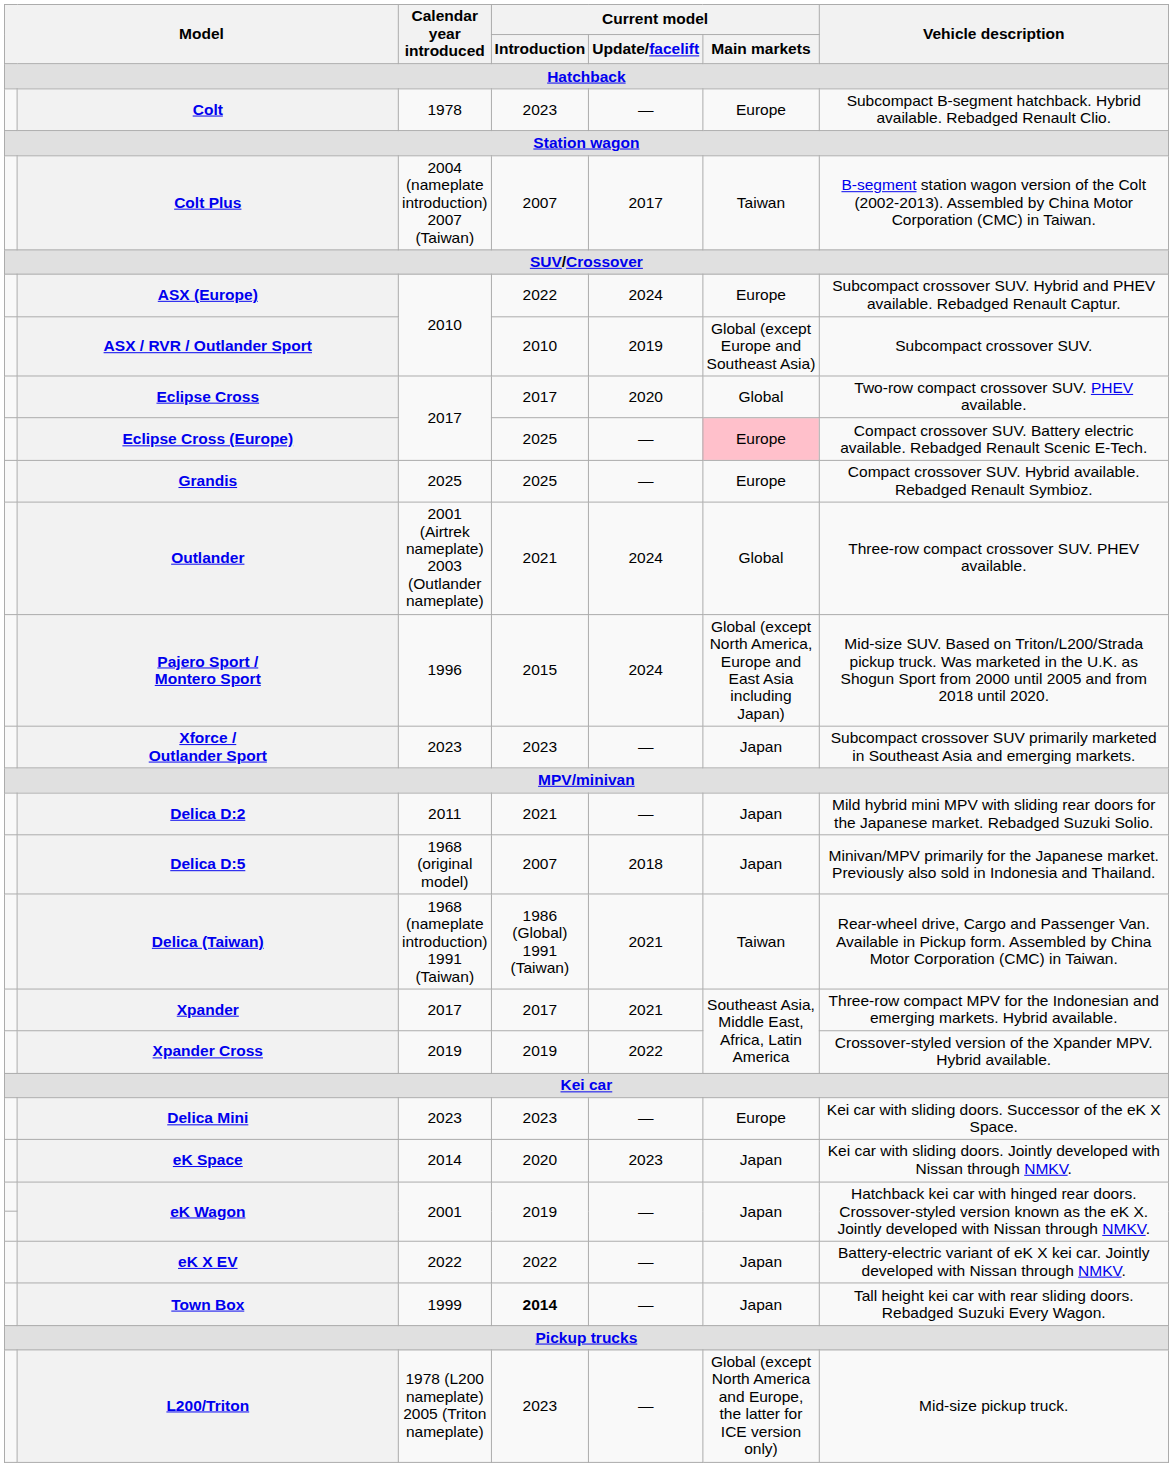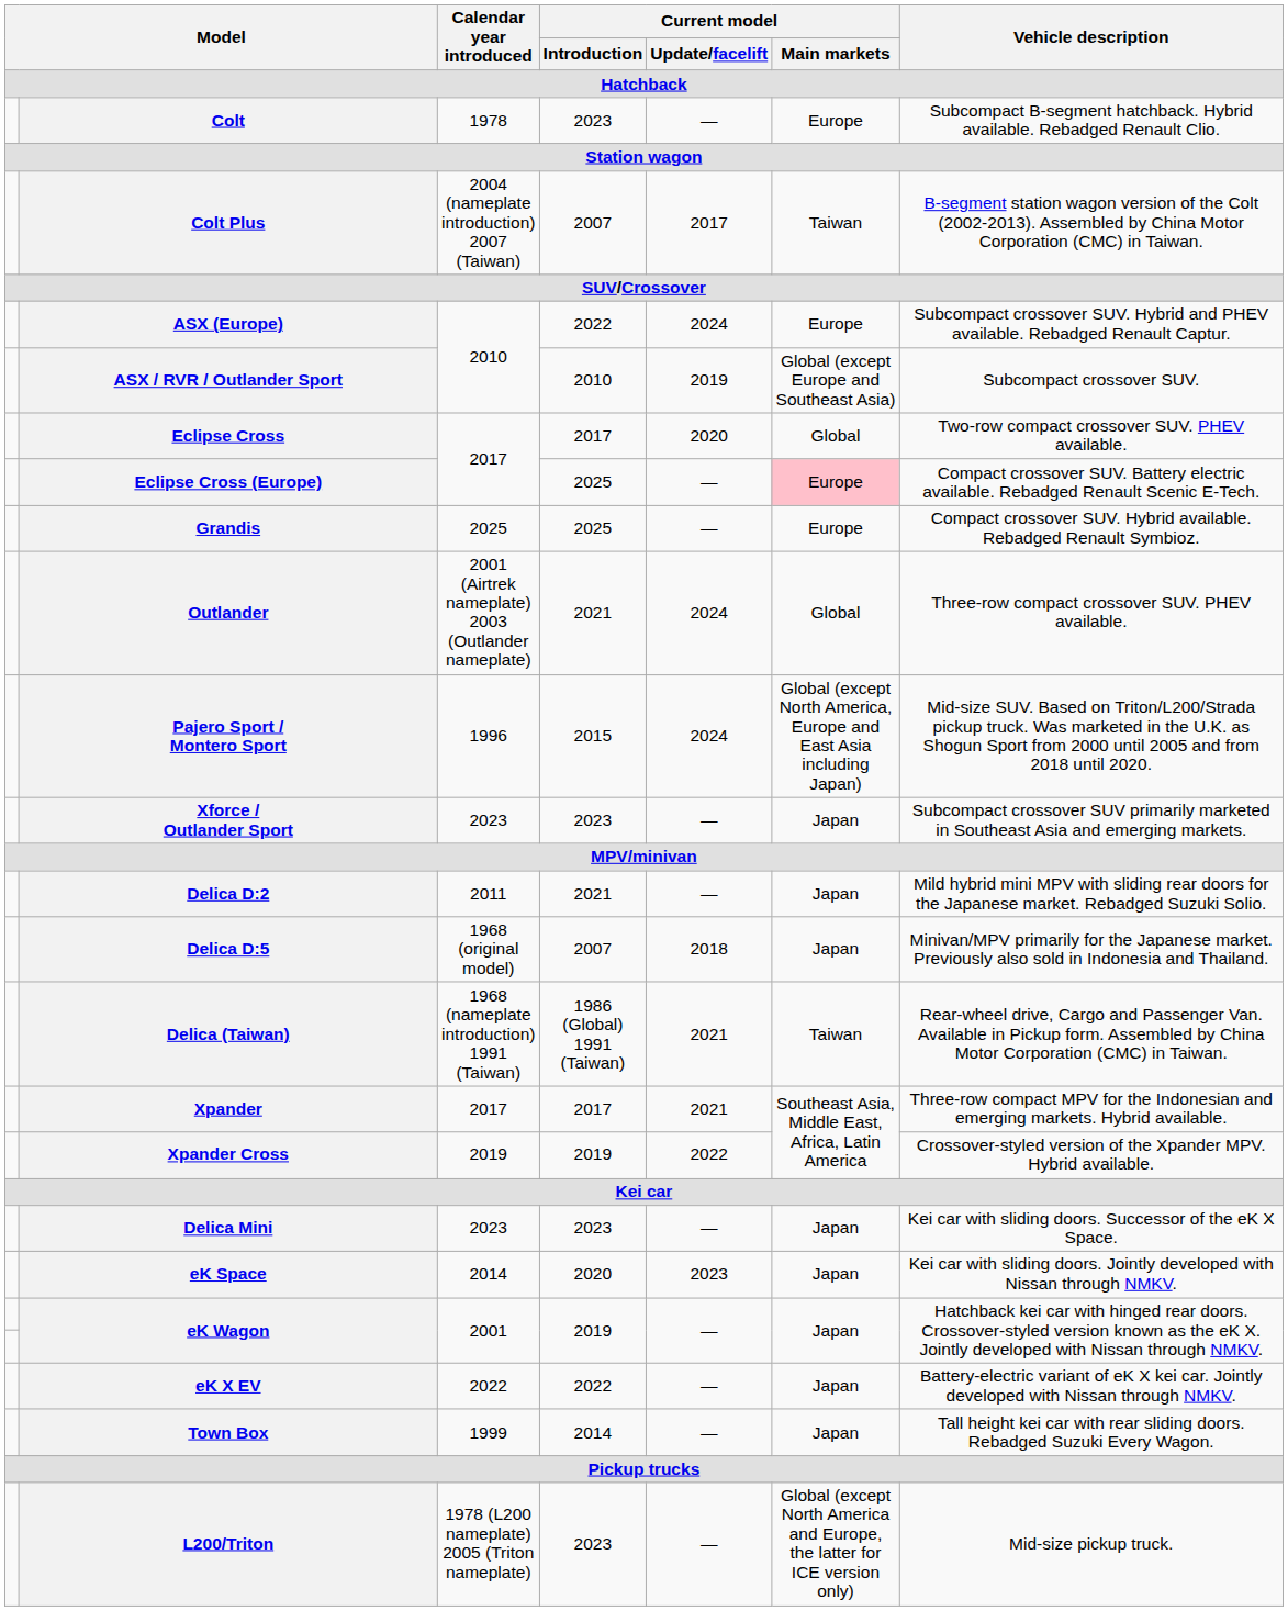 <table class="wikitable" style="text-align: center; width: 95%">
 <tr>
 <th colspan="2" rowspan="2">Model</th>
 <th rowspan="2" width="6%">Calendar year<br>introduced</th>
 <th colspan="3" scope="col">Current model</th>
 <th rowspan="2" width="30%">Vehicle description</th>
 </tr>
 <tr>
 <th width="8%">Introduction</th>
 <th width="8%">Update/<a href='#'>facelift</a></th>
 <th width="10%">Main markets</th>
 </tr>
 <tr>
 <td colspan="7" style="background-color:#e0e0e0;"><strong><a href='#'>Hatchback</a></strong></td>
 </tr>
 <tr>
 <td></td>
 <th scope="row"><a href='#'>Colt</a></th>
 <td>1978</td>
 <td>2023</td>
 <td>—</td>
 <td>Europe</td>
 <td>Subcompact B-segment hatchback. Hybrid available. Rebadged Renault Clio.</td>
 </tr>
 <tr>
 <td colspan="7" style="background-color:#e0e0e0;"><strong><a href='#'>Station wagon</a></strong></td>
 </tr>
 <tr>
 <td></td>
 <th><a href='#'>Colt Plus</a></th>
 <td>2004 (nameplate introduction)<br>2007 (Taiwan)</td>
 <td>2007</td>
 <td>2017</td>
 <td>Taiwan</td>
 <td><a href='#'>B-segment</a> station wagon version of the Colt (2002-2013). Assembled by China Motor Corporation (CMC) in Taiwan.</td>
 </tr>
 <tr>
 <td colspan="7" style="background-color:#e0e0e0;"><a href='#'><strong>SUV</strong></a><strong>/<a href='#'>Crossover</a></strong></td>
 </tr>
 <tr>
 <td></td>
 <th><a href='#'>ASX (Europe)</a></th>
 <td rowspan="2">2010</td>
 <td>2022</td>
 <td>2024</td>
 <td>Europe</td>
 <td>Subcompact crossover SUV. Hybrid and PHEV available. Rebadged Renault Captur.</td>
 </tr>
 <tr>
 <td></td>
 <th><a href='#'>ASX / RVR / Outlander Sport</a></th>
 <td>2010</td>
 <td>2019</td>
 <td>Global (except Europe and Southeast Asia)</td>
 <td>Subcompact crossover SUV.</td>
 </tr>
 <tr>
 <td></td>
 <th scope="row"><a href='#'>Eclipse Cross</a></th>
 <td rowspan="2">2017</td>
 <td>2017</td>
 <td>2020</td>
 <td>Global</td>
 <td>Two-row compact crossover SUV. <a href='#'>PHEV</a> available.</td>
 </tr>
 <tr>
 <td></td>
 <th scope="row"><a href='#'>Eclipse Cross (Europe)</a></th>
 <td>2025</td>
 <td>—</td>
 <td style="background: pink;">Europe</td>
 <td>Compact crossover SUV. Battery electric available. Rebadged Renault Scenic E-Tech.</td>
 </tr>
 <tr>
 <td></td>
 <th scope="row"><a href='#'>Grandis</a></th>
 <td>2025</td>
 <td>2025</td>
 <td>—</td>
 <td>Europe</td>
 <td>Compact crossover SUV. Hybrid available. Rebadged Renault Symbioz.</td>
 </tr>
 <tr>
 <td></td>
 <th><a href='#'>Outlander</a></th>
 <td>2001 (Airtrek nameplate) 2003 (Outlander nameplate)</td>
 <td>2021</td>
 <td>2024</td>
 <td>Global</td>
 <td>Three-row compact crossover SUV. PHEV available.</td>
 </tr>
 <tr>
 <td></td>
 <th><a href='#'>Pajero Sport /<br>Montero Sport</a></th>
 <td>1996</td>
 <td>2015</td>
 <td>2024</td>
 <td>Global (except North America, Europe and East Asia including Japan)</td>
 <td>Mid-size SUV. Based on Triton/L200/Strada pickup truck. Was marketed in the U.K. as Shogun Sport from 2000 until 2005 and from 2018 until 2020.</td>
 </tr>
 <tr>
 <td></td>
 <th><a href='#'>Xforce / <br>Outlander Sport</a></th>
 <td>2023</td>
 <td>2023</td>
 <td>—</td>
 <td>Japan</td>
 <td>Subcompact crossover SUV primarily marketed in Southeast Asia and emerging markets.</td>
 </tr>
 <tr>
 <td colspan="7" style="background-color:#e0e0e0;"><strong><a href='#'>MPV/minivan</a></strong></td>
 </tr>
 <tr>
 <td><br></td>
 <th scope="row"><a href='#'>Delica D:2</a></th>
 <td>2011</td>
 <td>2021</td>
 <td>—</td>
 <td>Japan</td>
 <td>Mild hybrid mini MPV with sliding rear doors for the Japanese market. Rebadged Suzuki Solio.</td>
 </tr>
 <tr>
 <td></td>
 <th scope="row"><a href='#'>Delica D:5</a></th>
 <td>1968 (original model)</td>
 <td>2007</td>
 <td>2018</td>
 <td>Japan</td>
 <td>Minivan/MPV primarily for the Japanese market. Previously also sold in Indonesia and Thailand.</td>
 </tr>
 <tr>
 <td></td>
 <th><a href='#'>Delica (Taiwan)</a></th>
 <td>1968 (nameplate introduction)<br>1991 (Taiwan)</td>
 <td>1986 (Global) 1991 (Taiwan)</td>
 <td>2021</td>
 <td>Taiwan</td>
 <td>Rear-wheel drive, Cargo and Passenger Van. Available in Pickup form. Assembled by China Motor Corporation (CMC) in Taiwan.</td>
 </tr>
 <tr>
 <td></td>
 <th><a href='#'>Xpander</a></th>
 <td>2017</td>
 <td>2017</td>
 <td>2021</td>
 <td rowspan="2">Southeast Asia, Middle East, Africa, Latin America</td>
 <td>Three-row compact MPV for the Indonesian and emerging markets. Hybrid available.</td>
 </tr>
 <tr>
 <td></td>
 <th><a href='#'>Xpander Cross</a></th>
 <td>2019</td>
 <td>2019</td>
 <td>2022</td>
 <td>Crossover-styled version of the Xpander MPV. Hybrid available.</td>
 </tr>
 <tr>
 <td colspan="7" style="background-color:#e0e0e0;"><strong><a href='#'>Kei car</a></strong></td>
 </tr>
 <tr>
 <td></td>
 <th><a href='#'>Delica Mini</a></th>
 <td>2023</td>
 <td>2023</td>
 <td>—</td>
-<td>Europe</td>
+<td>Japan</td>
 <td>Kei car with sliding doors. Successor of the eK X Space.</td>
 </tr>
 <tr>
 <td></td>
 <th><a href='#'>eK Space</a></th>
 <td>2014</td>
 <td>2020</td>
 <td>2023</td>
 <td>Japan</td>
 <td>Kei car with sliding doors. Jointly developed with Nissan through <a href='#'>NMKV</a>.</td>
 </tr>
 <tr>
 <td></td>
 <th rowspan="2"><a href='#'>eK Wagon</a></th>
 <td rowspan="2">2001</td>
 <td rowspan="2">2019</td>
 <td rowspan="2">—</td>
 <td rowspan="2">Japan</td>
 <td rowspan="2">Hatchback kei car with hinged rear doors. Crossover-styled version known as the eK X. Jointly developed with Nissan through <a href='#'>NMKV</a>.</td>
 </tr>
 <tr>
 <td></td>
 </tr>
 <tr>
 <td></td>
 <th><a href='#'>eK X EV</a></th>
 <td>2022</td>
 <td>2022</td>
 <td>—</td>
 <td>Japan</td>
 <td>Battery-electric variant of eK X kei car. Jointly developed with Nissan through <a href='#'>NMKV</a>.</td>
 </tr>
 <tr>
 <td></td>
 <th><a href='#'>Town Box</a></th>
 <td>1999</td>
-<td><strong>2014</strong></td>
+<td>2014</td>
 <td>—</td>
 <td>Japan</td>
 <td>Tall height kei car with rear sliding doors. Rebadged Suzuki Every Wagon.</td>
 </tr>
 <tr>
 <td colspan="7" style="background-color:#e0e0e0;"><strong><a href='#'>Pickup trucks</a></strong></td>
 </tr>
 <tr>
 <td></td>
 <th><a href='#'>L200/Triton</a></th>
 <td>1978 (L200 nameplate)<br>2005 (Triton nameplate)</td>
 <td>2023</td>
 <td>—</td>
 <td>Global (except North America and Europe, the latter for ICE version only)</td>
 <td>Mid-size pickup truck.</td>
 </tr>
 </table>
